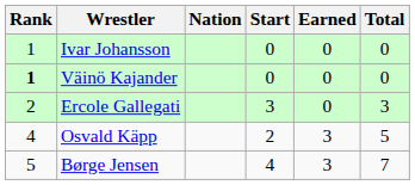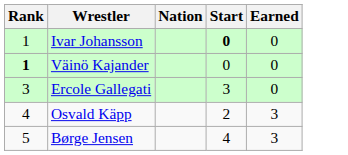 <table class="wikitable sortable" style="text-align:center;">
 <tr>
 <th>Rank</th>
 <th>Wrestler</th>
 <th>Nation</th>
 <th>Start</th>
 <th>Earned</th>
-<th>Total</th>
 </tr>
 <tr style="background:#cfc;">
 <td>1</td>
 <td align=left><a href='#'>Ivar Johansson</a></td>
 <td align=left></td>
-<td>0</td>
-<td>0</td>
+<td><strong>0</strong></td>
 <td>0</td>
 </tr>
 <tr style="background:#cfc;">
 <td><strong>1</strong></td>
 <td align=left><a href='#'>Väinö Kajander</a></td>
 <td align=left></td>
 <td>0</td>
 <td>0</td>
-<td>0</td>
 </tr>
 <tr style="background:#cfc;">
-<td>2</td>
+<td>3</td>
 <td align=left><a href='#'>Ercole Gallegati</a></td>
 <td align=left></td>
 <td>3</td>
 <td>0</td>
-<td>3</td>
 </tr>
 <tr>
 <td>4</td>
 <td align=left><a href='#'>Osvald Käpp</a></td>
 <td align=left></td>
 <td>2</td>
 <td>3</td>
-<td>5</td>
 </tr>
 <tr>
 <td>5</td>
 <td align=left><a href='#'>Børge Jensen</a></td>
 <td align=left></td>
 <td>4</td>
 <td>3</td>
-<td>7</td>
 </tr>
 </table>
